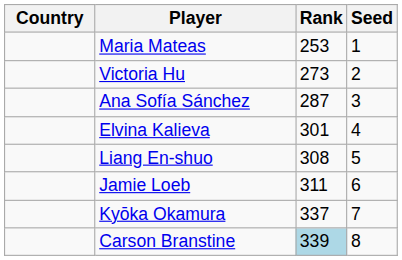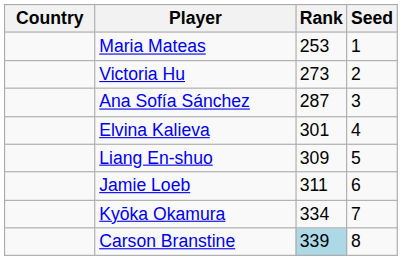 <table class="wikitable">
 <tr>
 <th width="75">Country</th>
 <th width="175">Player</th>
 <th>Rank</th>
 <th>Seed</th>
 </tr>
 <tr>
 <td></td>
 <td><a href='#'>Maria Mateas</a></td>
 <td>253</td>
 <td>1</td>
 </tr>
 <tr>
 <td></td>
 <td><a href='#'>Victoria Hu</a></td>
 <td>273</td>
 <td>2</td>
 </tr>
 <tr>
 <td></td>
 <td><a href='#'>Ana Sofía Sánchez</a></td>
 <td>287</td>
 <td>3</td>
 </tr>
 <tr>
 <td></td>
 <td><a href='#'>Elvina Kalieva</a></td>
 <td>301</td>
 <td>4</td>
 </tr>
 <tr>
 <td></td>
 <td><a href='#'>Liang En-shuo</a></td>
-<td>308</td>
+<td>309</td>
 <td>5</td>
 </tr>
 <tr>
 <td></td>
 <td><a href='#'>Jamie Loeb</a></td>
 <td>311</td>
 <td>6</td>
 </tr>
 <tr>
 <td></td>
 <td><a href='#'>Kyōka Okamura</a></td>
-<td>337</td>
+<td>334</td>
 <td>7</td>
 </tr>
 <tr>
 <td></td>
 <td><a href='#'>Carson Branstine</a></td>
 <td style="background: lightblue;">339</td>
 <td>8</td>
 </tr>
 </table>
